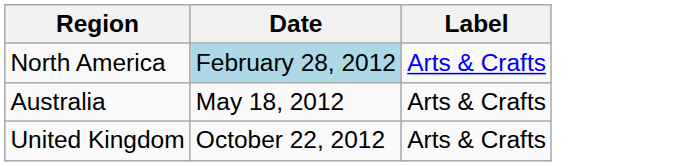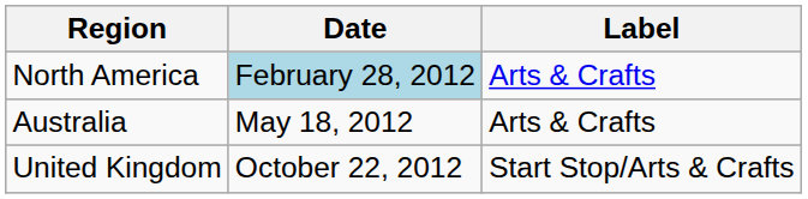 <table class="wikitable plainrowheaders">
 <tr>
 <th scope="col">Region</th>
 <th scope="col">Date</th>
 <th scope="col">Label</th>
 </tr>
 <tr>
 <td>North America</td>
 <td style="background: lightblue;">February 28, 2012</td>
 <td><a href='#'>Arts & Crafts</a></td>
 </tr>
 <tr>
 <td>Australia</td>
 <td>May 18, 2012</td>
 <td>Arts & Crafts</td>
 </tr>
 <tr>
 <td>United Kingdom</td>
 <td>October 22, 2012</td>
-<td>Arts & Crafts</td>
+<td>Start Stop/Arts & Crafts</td>
 </tr>
 </table>
